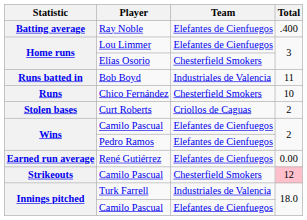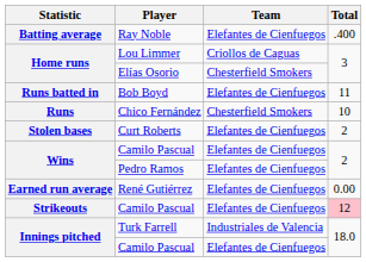 <table class="wikitable plainrowheaders">
 <tr>
 <th scope="col">Statistic</th>
 <th scope="col">Player</th>
 <th scope="col">Team</th>
 <th scope="col">Total</th>
 </tr>
 <tr>
 <th scope="row"><strong><a href='#'>Batting average</a></strong></th>
 <td> <a href='#'>Ray Noble</a></td>
 <td> <a href='#'>Elefantes de Cienfuegos</a></td>
 <td align=center>.400</td>
 </tr>
 <tr>
 <th scope="row" rowspan=2><strong><a href='#'>Home runs</a></strong></th>
 <td> <a href='#'>Lou Limmer</a></td>
-<td> <a href='#'>Elefantes de Cienfuegos</a></td>
+<td> <a href='#'>Criollos de Caguas</a></td>
 <td align=center rowspan=2>3</td>
 </tr>
 <tr>
 <td> <a href='#'>Elías Osorio</a></td>
 <td> <a href='#'>Chesterfield Smokers</a></td>
 </tr>
 <tr>
 <th scope="row"><strong><a href='#'>Runs batted in</a></strong></th>
 <td> <a href='#'>Bob Boyd</a></td>
-<td> <a href='#'>Industriales de Valencia</a></td>
+<td> <a href='#'>Elefantes de Cienfuegos</a></td>
 <td align=center>11</td>
 </tr>
 <tr>
 <th scope="row"><strong><a href='#'>Runs</a></strong></th>
 <td> <a href='#'>Chico Fernández</a></td>
 <td> <a href='#'>Chesterfield Smokers</a></td>
 <td align=center>10</td>
 </tr>
 <tr>
 <th scope="row"><strong><a href='#'>Stolen bases</a></strong></th>
 <td> <a href='#'>Curt Roberts</a></td>
-<td> <a href='#'>Criollos de Caguas</a></td>
+<td> <a href='#'>Elefantes de Cienfuegos</a></td>
 <td align=center>2</td>
 </tr>
 <tr>
 <th scope="row" rowspan=2><strong><a href='#'>Wins</a></strong></th>
 <td> <a href='#'>Camilo Pascual</a></td>
 <td> <a href='#'>Elefantes de Cienfuegos</a></td>
 <td align=center rowspan=2>2</td>
 </tr>
 <tr>
 <td> <a href='#'>Pedro Ramos</a></td>
 <td> <a href='#'>Elefantes de Cienfuegos</a></td>
 </tr>
 <tr>
 <th scope="row"><strong><a href='#'>Earned run average</a></strong></th>
 <td> <a href='#'>René Gutiérrez</a></td>
 <td> <a href='#'>Elefantes de Cienfuegos</a></td>
 <td align=center>0.00</td>
 </tr>
 <tr>
 <th scope="row"><strong><a href='#'>Strikeouts</a></strong></th>
 <td> <a href='#'>Camilo Pascual</a></td>
-<td> <a href='#'>Chesterfield Smokers</a></td>
+<td> <a href='#'>Elefantes de Cienfuegos</a></td>
 <td align=center style="background: pink;">12</td>
 </tr>
 <tr>
 <th scope="row" rowspan=2><strong><a href='#'>Innings pitched</a></strong></th>
 <td> <a href='#'>Turk Farrell</a></td>
 <td> <a href='#'>Industriales de Valencia</a></td>
 <td align=center rowspan=2>18.0</td>
 </tr>
 <tr>
 <td> <a href='#'>Camilo Pascual</a></td>
 <td> <a href='#'>Elefantes de Cienfuegos</a></td>
 </tr>
 </table>
